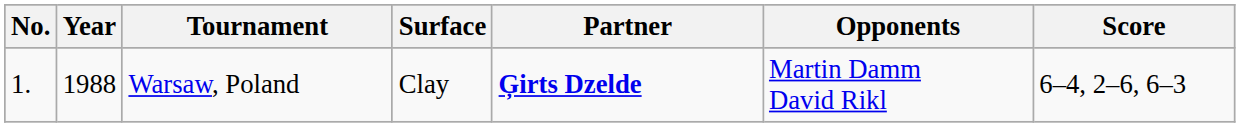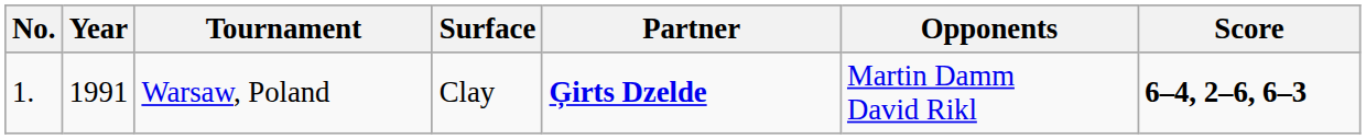 <table class="sortable wikitable" style=font-size:97%>
 <tr>
 <th style="width:20px">No.</th>
 <th style="width:30px">Year</th>
 <th style="width:150px">Tournament</th>
 <th style="width:50px">Surface</th>
 <th style="width:150px">Partner</th>
 <th style="width:150px">Opponents</th>
 <th style="width:110px" class="unsortable">Score</th>
 </tr>
 <tr>
 <td>1.</td>
-<td>1988</td>
+<td>1991</td>
 <td><a href='#'>Warsaw</a>, Poland</td>
 <td>Clay</td>
 <td><strong> <a href='#'>Ģirts Dzelde</a></strong></td>
 <td> <a href='#'>Martin Damm</a><br> <a href='#'>David Rikl</a></td>
-<td>6–4, 2–6, 6–3</td>
+<td><strong>6–4, 2–6, 6–3</strong></td>
 </tr>
 </table>
